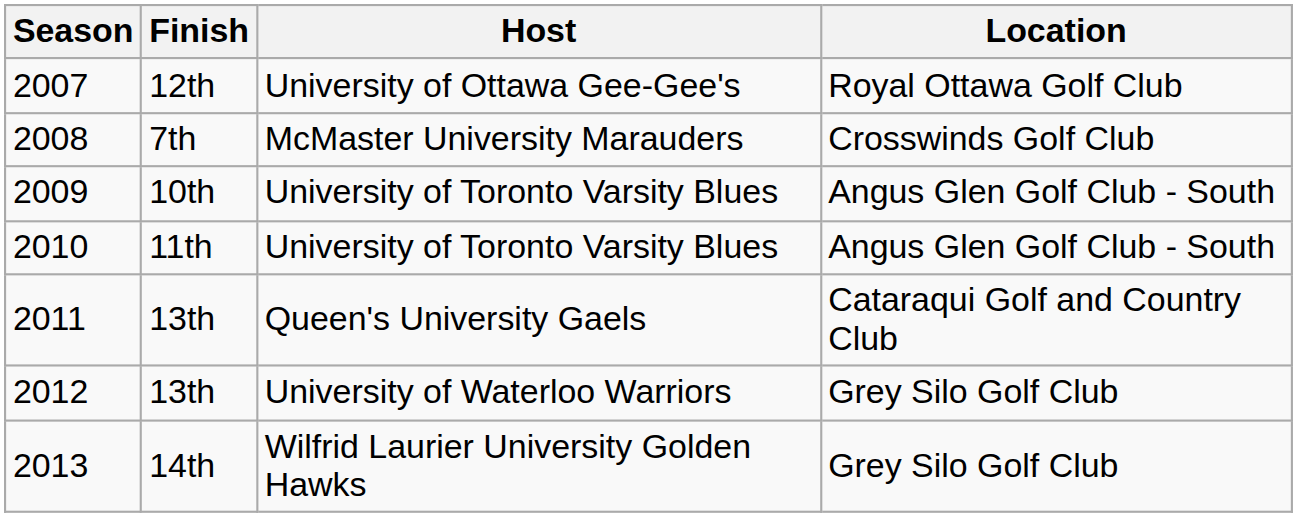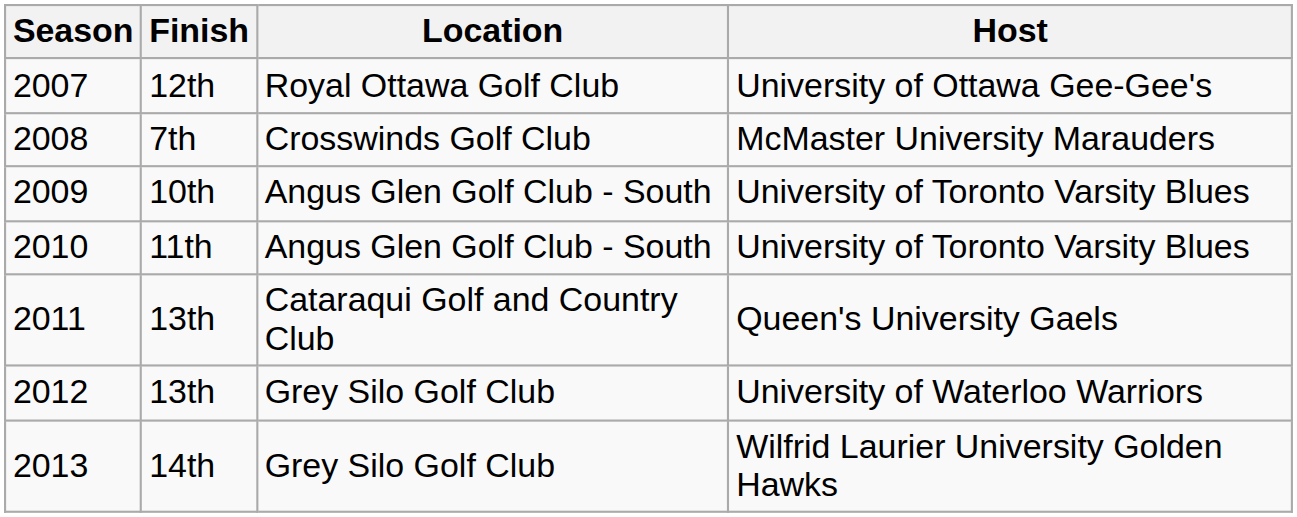 <table class="wikitable">
 <tr>
 <th>Season</th>
 <th>Finish</th>
+<th>Location</th>
 <th>Host</th>
-<th>Location</th>
 </tr>
 <tr>
 <td>2007</td>
 <td>12th</td>
+<td>Royal Ottawa Golf Club</td>
 <td>University of Ottawa Gee-Gee's</td>
-<td>Royal Ottawa Golf Club</td>
 </tr>
 <tr>
 <td>2008</td>
 <td>7th</td>
+<td>Crosswinds Golf Club</td>
 <td>McMaster University Marauders</td>
-<td>Crosswinds Golf Club</td>
 </tr>
 <tr>
 <td>2009</td>
 <td>10th</td>
+<td>Angus Glen Golf Club - South</td>
 <td>University of Toronto Varsity Blues</td>
-<td>Angus Glen Golf Club - South</td>
 </tr>
 <tr>
 <td>2010</td>
 <td>11th</td>
+<td>Angus Glen Golf Club - South</td>
 <td>University of Toronto Varsity Blues</td>
-<td>Angus Glen Golf Club - South</td>
 </tr>
 <tr>
 <td>2011</td>
 <td>13th</td>
+<td>Cataraqui Golf and Country Club</td>
 <td>Queen's University Gaels</td>
-<td>Cataraqui Golf and Country Club</td>
 </tr>
 <tr>
 <td>2012</td>
 <td>13th</td>
+<td>Grey Silo Golf Club</td>
 <td>University of Waterloo Warriors</td>
-<td>Grey Silo Golf Club</td>
 </tr>
 <tr>
 <td>2013</td>
 <td>14th</td>
+<td>Grey Silo Golf Club</td>
 <td>Wilfrid Laurier University Golden Hawks</td>
-<td>Grey Silo Golf Club</td>
 </tr>
 </table>
